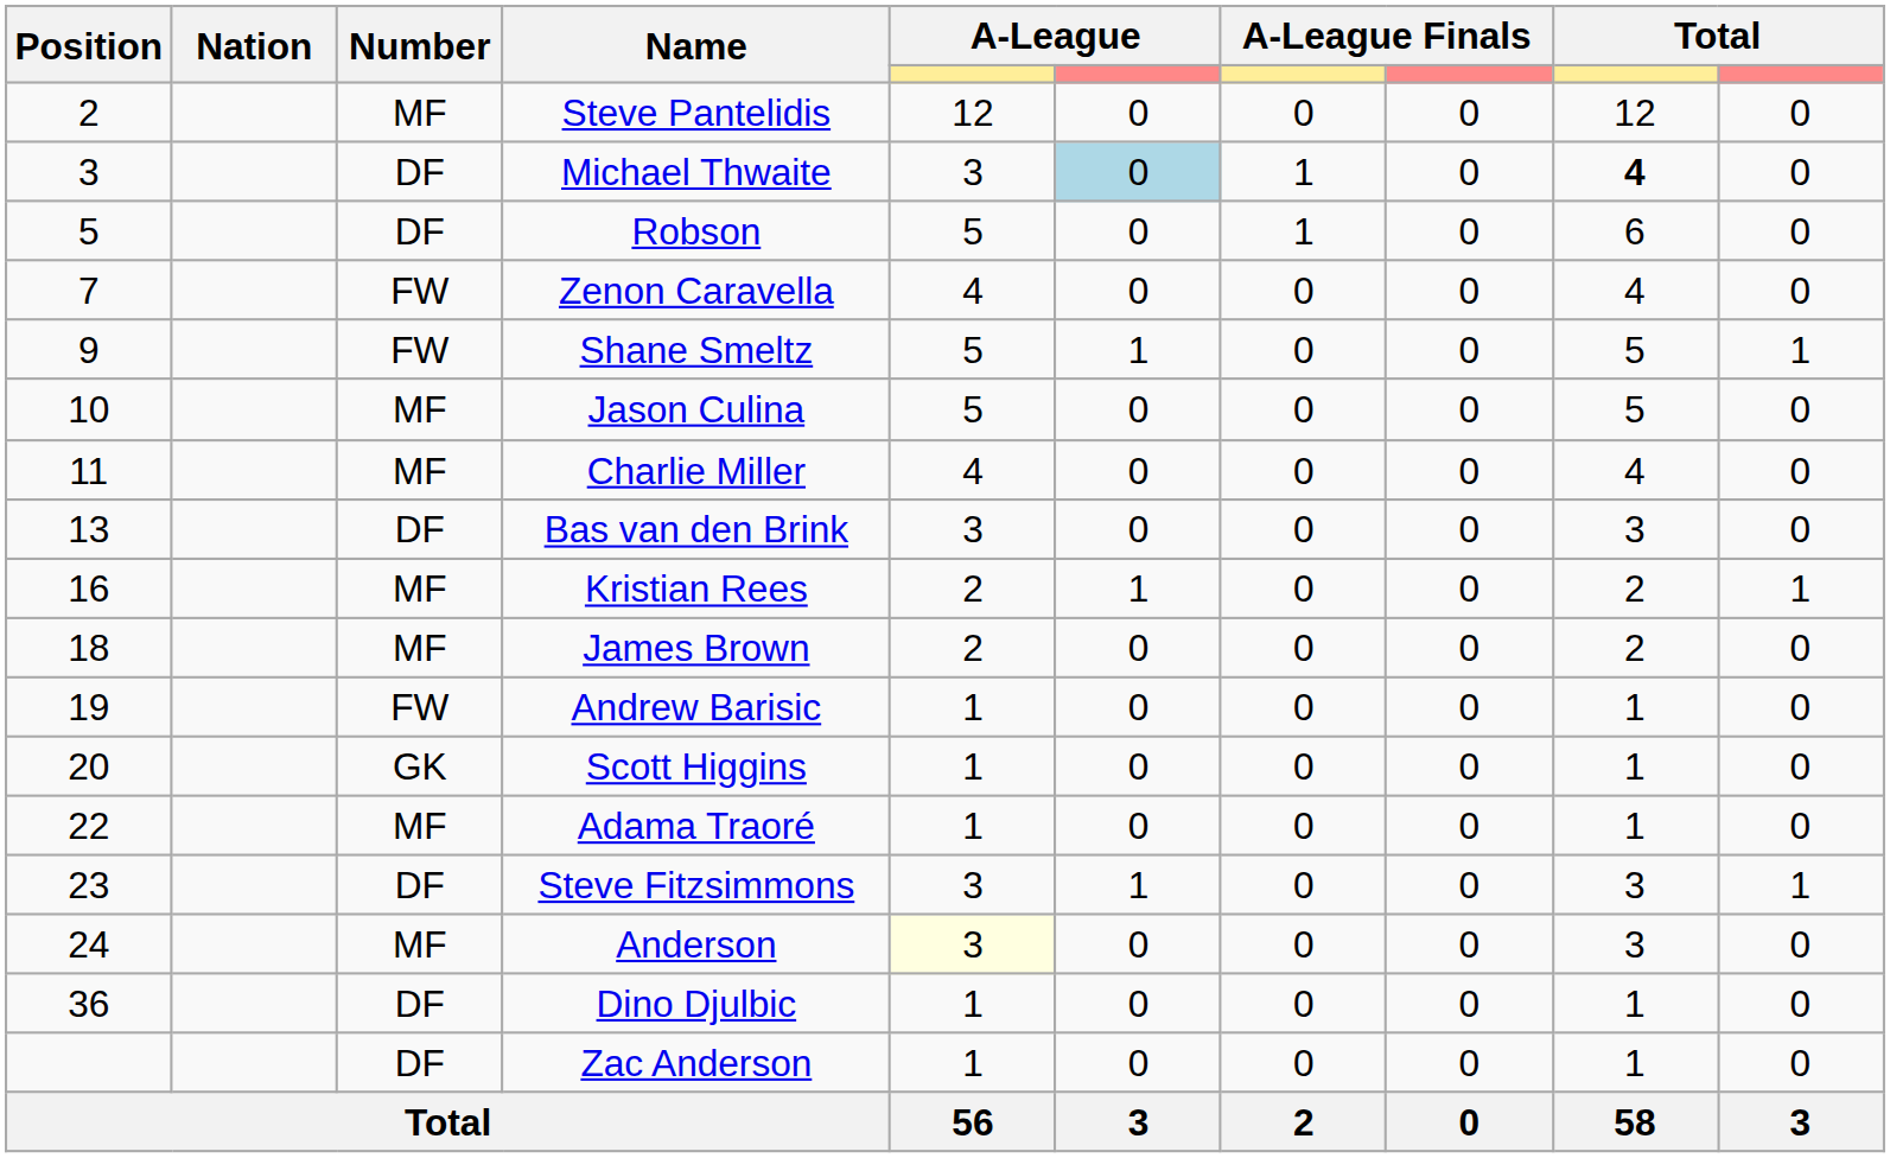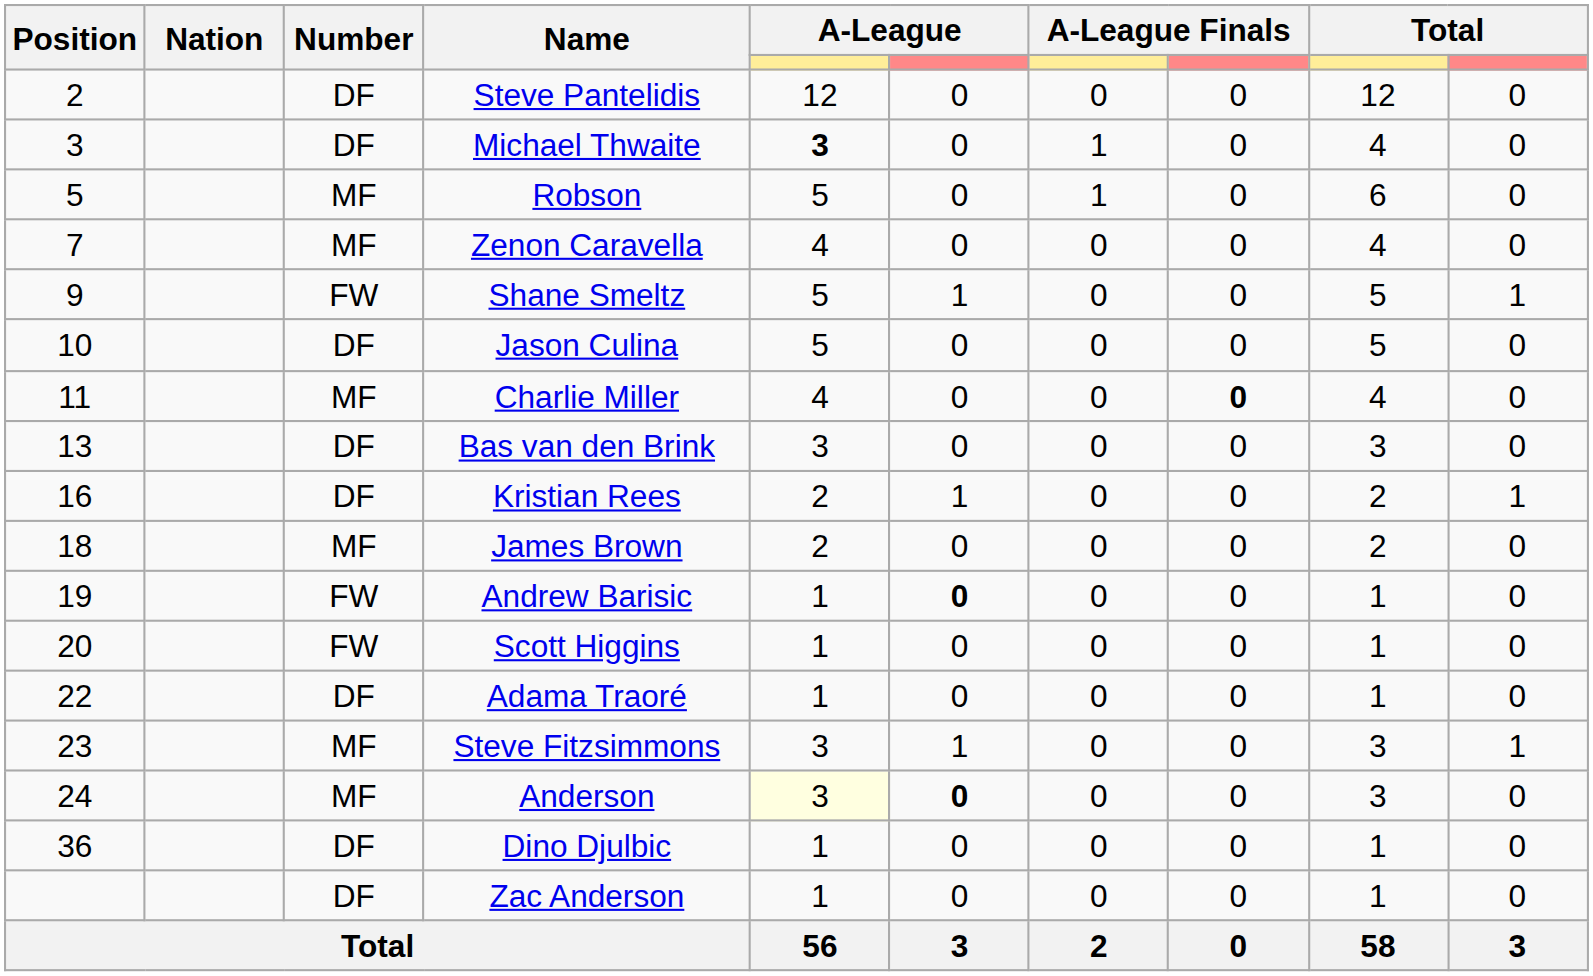 <table class="wikitable" style="font-size: 95%; text-align: center;">
 <tr>
 <th rowspan=2 width=60>Position</th>
 <th rowspan=2 width=60>Nation</th>
 <th rowspan=2 width=60>Number</th>
 <th rowspan=2 width=150>Name</th>
 <th colspan=2>A-League</th>
 <th colspan=2>A-League Finals</th>
 <th colspan=2>Total</th>
 </tr>
 <tr>
 <th style="width:60px; background:#fe9;"></th>
 <th style="width:60px; background:#ff8888;"></th>
 <th style="width:60px; background:#fe9;"></th>
 <th style="width:60px; background:#ff8888;"></th>
 <th style="width:60px; background:#fe9;"></th>
 <th style="width:60px; background:#ff8888;"></th>
 </tr>
 <tr>
 <td>2</td>
 <td></td>
-<td>MF</td>
+<td>DF</td>
 <td><a href='#'>Steve Pantelidis</a></td>
 <td>12</td>
 <td>0</td>
 <td>0</td>
 <td>0</td>
 <td>12</td>
 <td>0</td>
 </tr>
 <tr>
 <td>3</td>
 <td></td>
 <td>DF</td>
 <td><a href='#'>Michael Thwaite</a></td>
-<td>3</td>
-<td style="background: lightblue;">0</td>
+<td><strong>3</strong></td>
+<td>0</td>
 <td>1</td>
 <td>0</td>
-<td><strong>4</strong></td>
+<td>4</td>
 <td>0</td>
 </tr>
 <tr>
 <td>5</td>
 <td></td>
-<td>DF</td>
+<td>MF</td>
 <td><a href='#'>Robson</a></td>
 <td>5</td>
 <td>0</td>
 <td>1</td>
 <td>0</td>
 <td>6</td>
 <td>0</td>
 </tr>
 <tr>
 <td>7</td>
 <td></td>
-<td>FW</td>
+<td>MF</td>
 <td><a href='#'>Zenon Caravella</a></td>
 <td>4</td>
 <td>0</td>
 <td>0</td>
 <td>0</td>
 <td>4</td>
 <td>0</td>
 </tr>
 <tr>
 <td>9</td>
 <td></td>
 <td>FW</td>
 <td><a href='#'>Shane Smeltz</a></td>
 <td>5</td>
 <td>1</td>
 <td>0</td>
 <td>0</td>
 <td>5</td>
 <td>1</td>
 </tr>
 <tr>
 <td>10</td>
 <td></td>
-<td>MF</td>
+<td>DF</td>
 <td><a href='#'>Jason Culina</a></td>
 <td>5</td>
 <td>0</td>
 <td>0</td>
 <td>0</td>
 <td>5</td>
 <td>0</td>
 </tr>
 <tr>
 <td>11</td>
 <td></td>
 <td>MF</td>
 <td><a href='#'>Charlie Miller</a></td>
 <td>4</td>
 <td>0</td>
 <td>0</td>
-<td>0</td>
+<td><strong>0</strong></td>
 <td>4</td>
 <td>0</td>
 </tr>
 <tr>
 <td>13</td>
 <td></td>
 <td>DF</td>
 <td><a href='#'>Bas van den Brink</a></td>
 <td>3</td>
 <td>0</td>
 <td>0</td>
 <td>0</td>
 <td>3</td>
 <td>0</td>
 </tr>
 <tr>
 <td>16</td>
 <td></td>
-<td>MF</td>
+<td>DF</td>
 <td><a href='#'>Kristian Rees</a></td>
 <td>2</td>
 <td>1</td>
 <td>0</td>
 <td>0</td>
 <td>2</td>
 <td>1</td>
 </tr>
 <tr>
 <td>18</td>
 <td></td>
 <td>MF</td>
 <td><a href='#'>James Brown</a></td>
 <td>2</td>
 <td>0</td>
 <td>0</td>
 <td>0</td>
 <td>2</td>
 <td>0</td>
 </tr>
 <tr>
 <td>19</td>
 <td></td>
 <td>FW</td>
 <td><a href='#'>Andrew Barisic</a></td>
 <td>1</td>
-<td>0</td>
+<td><strong>0</strong></td>
 <td>0</td>
 <td>0</td>
 <td>1</td>
 <td>0</td>
 </tr>
 <tr>
 <td>20</td>
 <td></td>
-<td>GK</td>
+<td>FW</td>
 <td><a href='#'>Scott Higgins</a></td>
 <td>1</td>
 <td>0</td>
 <td>0</td>
 <td>0</td>
 <td>1</td>
 <td>0</td>
 </tr>
 <tr>
 <td>22</td>
 <td></td>
-<td>MF</td>
+<td>DF</td>
 <td><a href='#'>Adama Traoré</a></td>
 <td>1</td>
 <td>0</td>
 <td>0</td>
 <td>0</td>
 <td>1</td>
 <td>0</td>
 </tr>
 <tr>
 <td>23</td>
 <td></td>
-<td>DF</td>
+<td>MF</td>
 <td><a href='#'>Steve Fitzsimmons</a></td>
 <td>3</td>
 <td>1</td>
 <td>0</td>
 <td>0</td>
 <td>3</td>
 <td>1</td>
 </tr>
 <tr>
 <td>24</td>
 <td></td>
 <td>MF</td>
 <td><a href='#'>Anderson</a></td>
 <td style="background: lightyellow;">3</td>
-<td>0</td>
+<td><strong>0</strong></td>
 <td>0</td>
 <td>0</td>
 <td>3</td>
 <td>0</td>
 </tr>
 <tr>
 <td>36</td>
 <td></td>
 <td>DF</td>
 <td><a href='#'>Dino Djulbic</a></td>
 <td>1</td>
 <td>0</td>
 <td>0</td>
 <td>0</td>
 <td>1</td>
 <td>0</td>
 </tr>
 <tr>
 <td></td>
 <td></td>
 <td>DF</td>
 <td><a href='#'>Zac Anderson</a></td>
 <td>1</td>
 <td>0</td>
 <td>0</td>
 <td>0</td>
 <td>1</td>
 <td>0</td>
 </tr>
 <tr>
 <th colspan=4>Total</th>
 <th>56</th>
 <th>3</th>
 <th>2</th>
 <th>0</th>
 <th>58</th>
 <th>3</th>
 </tr>
 </table>
